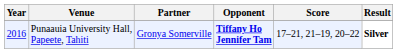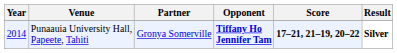 <table class="sortable wikitable" style="font-size: 90%;">
 <tr>
 <th>Year</th>
 <th>Venue</th>
 <th>Partner</th>
 <th>Opponent</th>
 <th>Score</th>
 <th>Result</th>
 </tr>
 <tr>
 </tr>
 <tr style="background:#ECF2FF">
-<td align="center"><a href='#'>2016</a></td>
+<td align="center"><a href='#'>2014</a></td>
 <td align="left">Punaauia University Hall,<br> <a href='#'>Papeete</a>, <a href='#'>Tahiti</a></td>
 <td align="left"> <a href='#'>Gronya Somerville</a></td>
 <td align="left"><strong> <a href='#'>Tiffany Ho</a> <br>  <a href='#'>Jennifer Tam</a></strong></td>
-<td align="left">17–21, 21–19, 20–22</td>
+<td align="left"><strong>17–21, 21–19, 20–22</strong></td>
 <td style="text-align:left; background:white"> <strong>Silver</strong></td>
 </tr>
 </table>
